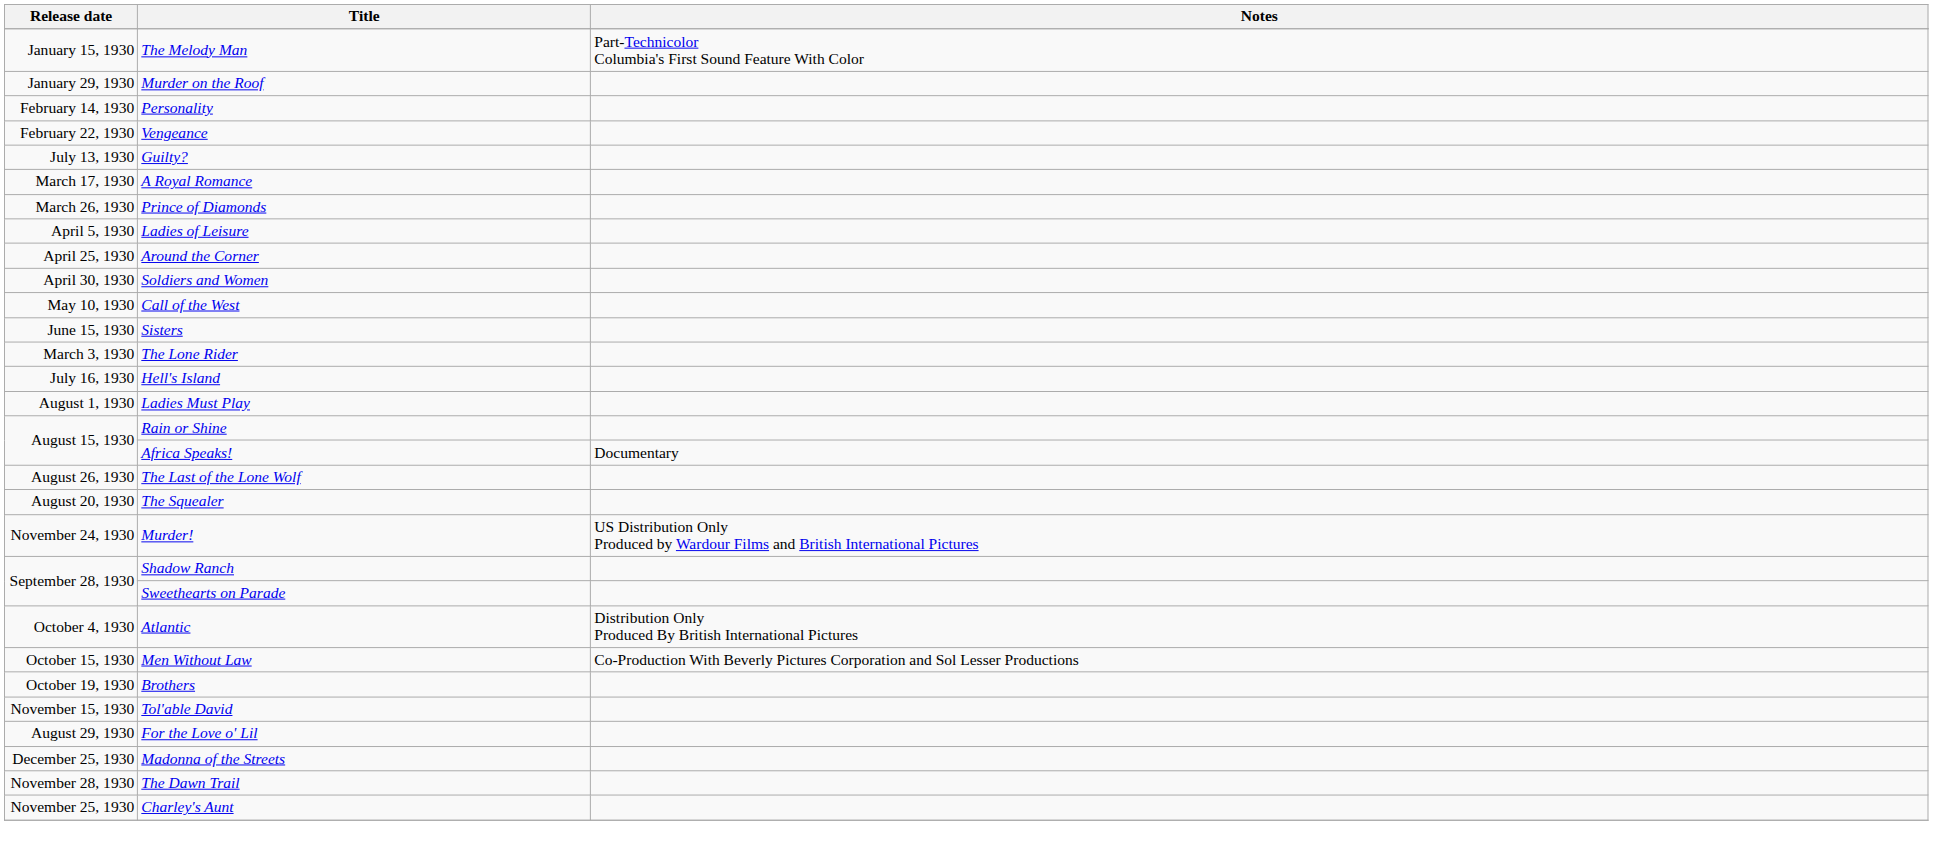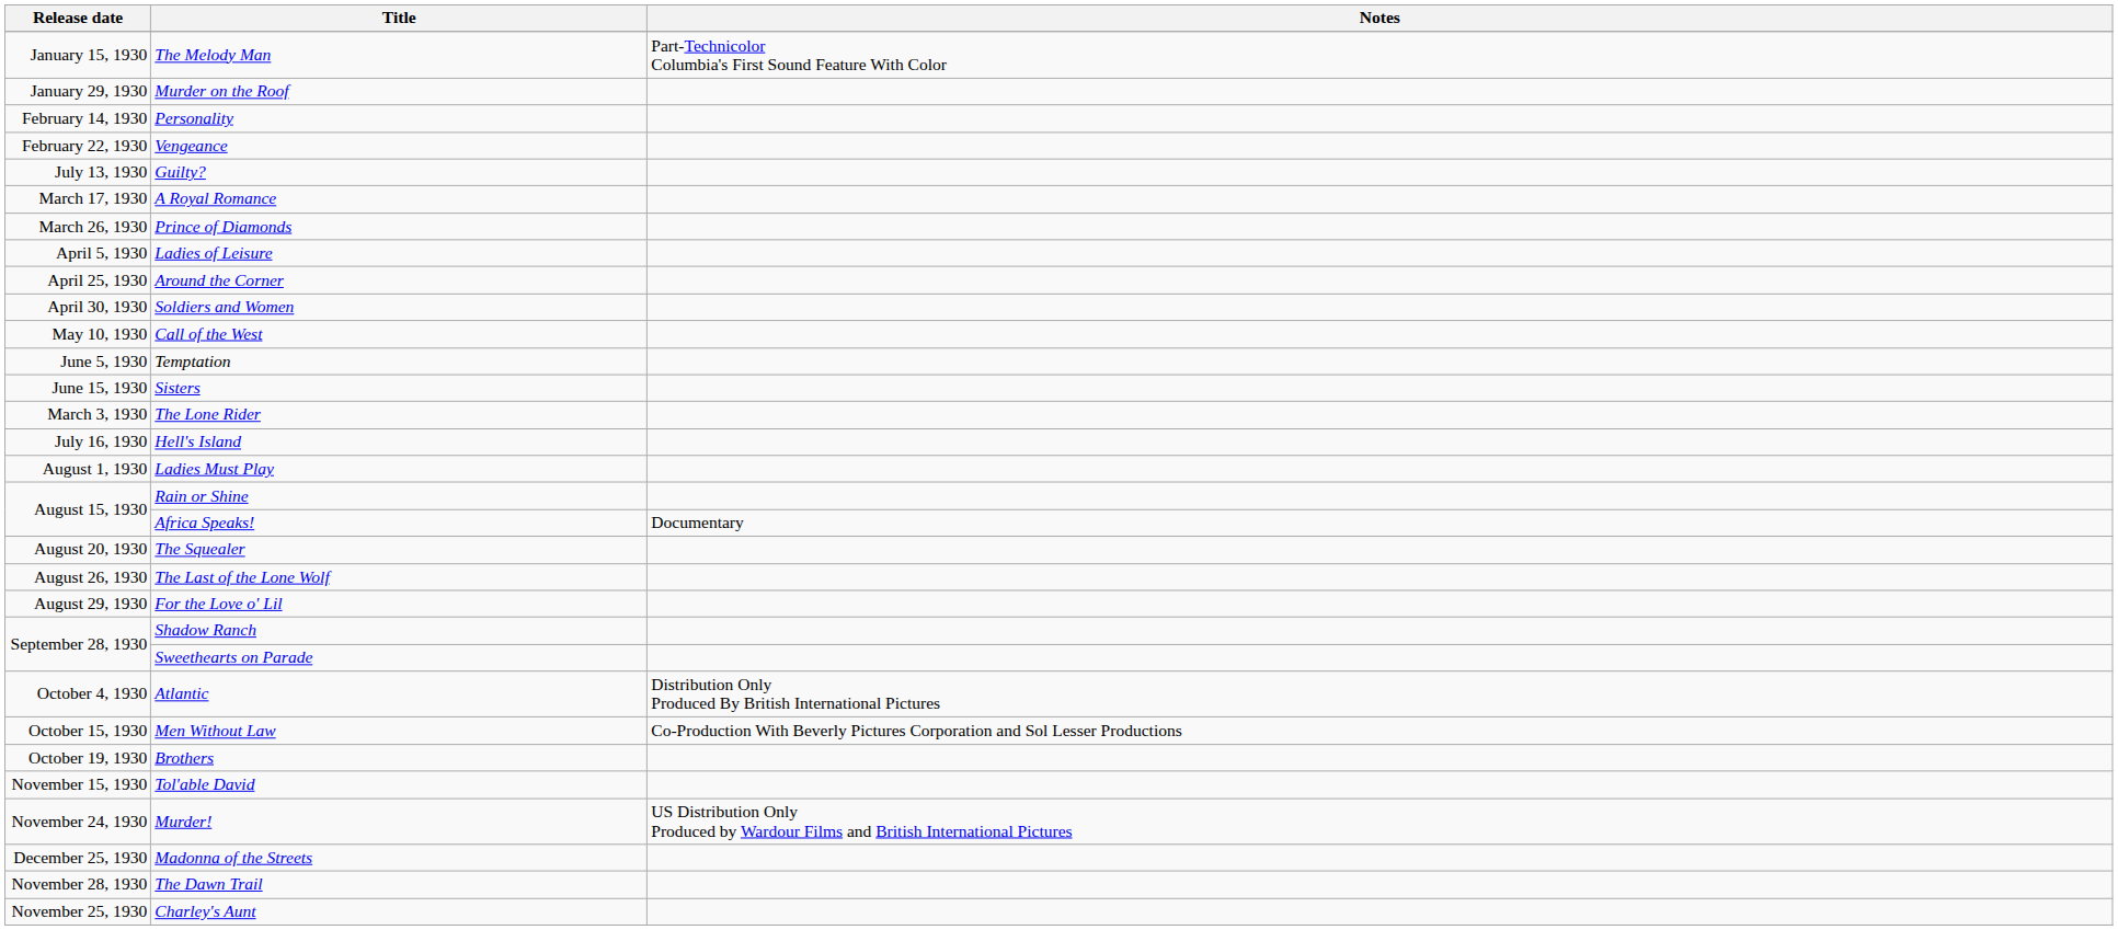 <table class="wikitable sortable" style="width:100%;">
 <tr>
 <th scope="col" style="width:130px;">Release date</th>
 <th>Title</th>
 <th>Notes</th>
 </tr>
 <tr>
 </tr>
 <tr>
 <td style="text-align:right;">January 15, 1930</td>
 <td><em><a href='#'>The Melody Man</a></em></td>
 <td>Part-<a href='#'>Technicolor</a><br>Columbia's First Sound Feature With Color</td>
 </tr>
 <tr>
 <td style="text-align:right;">January 29, 1930</td>
 <td><em><a href='#'>Murder on the Roof</a></em></td>
 <td></td>
 </tr>
 <tr>
 <td style="text-align:right;">February 14, 1930</td>
 <td><em><a href='#'>Personality</a></em></td>
 <td></td>
 </tr>
 <tr>
 <td style="text-align:right;">February 22, 1930</td>
 <td><em><a href='#'>Vengeance</a></em></td>
 <td></td>
 </tr>
 <tr>
 <td style="text-align:right;">July 13, 1930</td>
 <td><em><a href='#'>Guilty?</a></em></td>
 <td></td>
 </tr>
 <tr>
 <td style="text-align:right;">March 17, 1930</td>
 <td><em><a href='#'>A Royal Romance</a></em></td>
 <td></td>
 </tr>
 <tr>
 <td style="text-align:right;">March 26, 1930</td>
 <td><em><a href='#'>Prince of Diamonds</a></em></td>
 <td></td>
 </tr>
 <tr>
 <td style="text-align:right;">April 5, 1930</td>
 <td><em><a href='#'>Ladies of Leisure</a></em></td>
 <td></td>
 </tr>
 <tr>
 <td style="text-align:right;">April 25, 1930</td>
 <td><em><a href='#'>Around the Corner</a></em></td>
 <td></td>
 </tr>
 <tr>
 <td style="text-align:right;">April 30, 1930</td>
 <td><em><a href='#'>Soldiers and Women</a></em></td>
 <td></td>
 </tr>
 <tr>
 <td style="text-align:right;">May 10, 1930</td>
 <td><em><a href='#'>Call of the West</a></em></td>
 <td></td>
 </tr>
 <tr>
+<td style="text-align:right;">June 5, 1930</td>
+<td><em>Temptation</em></td>
+<td></td>
+</tr>
+<tr>
 <td style="text-align:right;">June 15, 1930</td>
 <td><em><a href='#'>Sisters</a></em></td>
 <td></td>
 </tr>
 <tr>
 <td style="text-align:right;">March 3, 1930</td>
 <td><em><a href='#'>The Lone Rider</a></em></td>
 <td></td>
 </tr>
 <tr>
 <td style="text-align:right;">July 16, 1930</td>
 <td><em><a href='#'>Hell's Island</a></em></td>
 <td></td>
 </tr>
 <tr>
 <td style="text-align:right;">August 1, 1930</td>
 <td><em><a href='#'>Ladies Must Play</a></em></td>
 <td></td>
 </tr>
 <tr>
 <td style="text-align:right;" rowspan="2">August 15, 1930</td>
 <td><em><a href='#'>Rain or Shine</a></em></td>
 <td></td>
 </tr>
 <tr>
 <td><em><a href='#'>Africa Speaks!</a></em></td>
 <td>Documentary</td>
 </tr>
 <tr>
+<td style="text-align:right;">August 20, 1930</td>
+<td><em><a href='#'>The Squealer</a></em></td>
+<td></td>
+</tr>
+<tr>
 <td style="text-align:right;">August 26, 1930</td>
 <td><em><a href='#'>The Last of the Lone Wolf</a></em></td>
 <td></td>
 </tr>
 <tr>
-<td style="text-align:right;">August 20, 1930</td>
-<td><em><a href='#'>The Squealer</a></em></td>
+<td style="text-align:right;">August 29, 1930</td>
+<td><em><a href='#'>For the Love o' Lil</a></em></td>
 <td></td>
-</tr>
-<tr>
-<td style="text-align:right;">November 24, 1930</td>
-<td><em><a href='#'>Murder!</a></em></td>
-<td>US Distribution Only<br>Produced by <a href='#'>Wardour Films</a> and <a href='#'>British International Pictures</a></td>
 </tr>
 <tr>
 <td style="text-align:right;" rowspan="2">September 28, 1930</td>
 <td><em><a href='#'>Shadow Ranch</a></em></td>
 <td></td>
 </tr>
 <tr>
 <td><em><a href='#'>Sweethearts on Parade</a></em></td>
 <td></td>
 </tr>
 <tr>
 <td style="text-align:right;">October 4, 1930</td>
 <td><em><a href='#'>Atlantic</a></em></td>
 <td>Distribution Only<br> Produced By British International Pictures</td>
 </tr>
 <tr>
 <td style="text-align:right;">October 15, 1930</td>
 <td><em><a href='#'>Men Without Law</a></em></td>
 <td>Co-Production With Beverly Pictures Corporation and Sol Lesser Productions</td>
 </tr>
 <tr>
 <td style="text-align:right;">October 19, 1930</td>
 <td><em><a href='#'>Brothers</a></em></td>
 <td></td>
 </tr>
 <tr>
 <td style="text-align:right;">November 15, 1930</td>
 <td><em><a href='#'>Tol'able David</a></em></td>
 <td></td>
 </tr>
 <tr>
-<td style="text-align:right;">August 29, 1930</td>
-<td><em><a href='#'>For the Love o' Lil</a></em></td>
-<td></td>
+<td style="text-align:right;">November 24, 1930</td>
+<td><em><a href='#'>Murder!</a></em></td>
+<td>US Distribution Only<br>Produced by <a href='#'>Wardour Films</a> and <a href='#'>British International Pictures</a></td>
 </tr>
 <tr>
 <td style="text-align:right;">December 25, 1930</td>
 <td><em><a href='#'>Madonna of the Streets</a></em></td>
 <td></td>
 </tr>
 <tr>
 <td style="text-align:right;">November 28, 1930</td>
 <td><em><a href='#'>The Dawn Trail</a></em></td>
 <td></td>
 </tr>
 <tr>
 <td style="text-align:right;">November 25, 1930</td>
 <td><em><a href='#'>Charley's Aunt</a></em></td>
 <td></td>
 </tr>
 <tr>
 </tr>
 </table>
